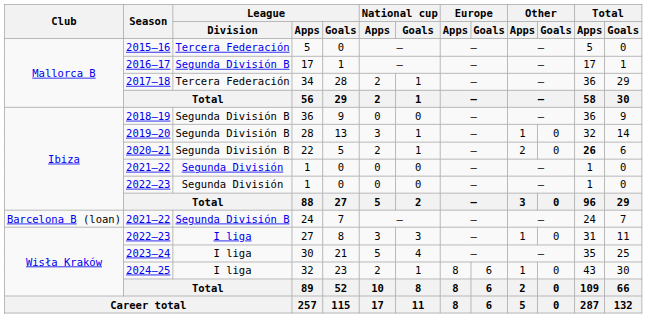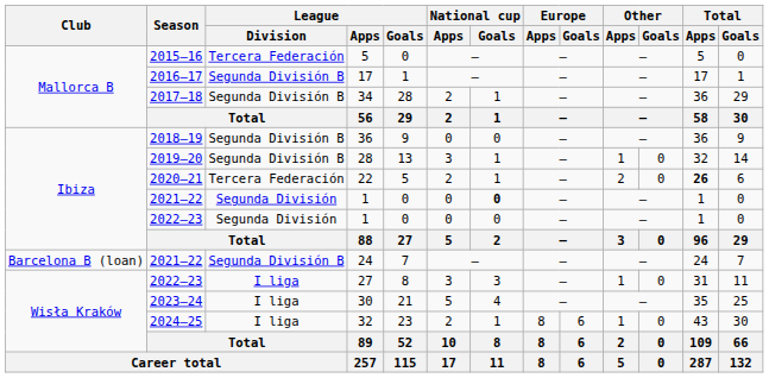 <table class="wikitable" style="text-align: center;">
 <tr>
 <th rowspan="2">Club</th>
 <th rowspan="2">Season</th>
 <th colspan="3">League</th>
 <th colspan="2">National cup</th>
 <th colspan="2">Europe</th>
 <th colspan="2">Other</th>
 <th colspan="2">Total</th>
 </tr>
 <tr>
 <th>Division</th>
 <th>Apps</th>
 <th>Goals</th>
 <th>Apps</th>
 <th>Goals</th>
 <th>Apps</th>
 <th>Goals</th>
 <th>Apps</th>
 <th>Goals</th>
 <th>Apps</th>
 <th>Goals</th>
 </tr>
 <tr>
 <td rowspan="4"><a href='#'>Mallorca B</a></td>
 <td><a href='#'>2015–16</a></td>
 <td><a href='#'>Tercera Federación</a></td>
 <td>5</td>
 <td>0</td>
 <td colspan="2">—</td>
 <td colspan="2">—</td>
 <td colspan="2">—</td>
 <td>5</td>
 <td>0</td>
 </tr>
 <tr>
 <td><a href='#'>2016–17</a></td>
 <td><a href='#'>Segunda División B</a></td>
 <td>17</td>
 <td>1</td>
 <td colspan="2">—</td>
 <td colspan="2">—</td>
 <td colspan="2">—</td>
 <td>17</td>
 <td>1</td>
 </tr>
 <tr>
 <td><a href='#'>2017–18</a></td>
-<td>Tercera Federación</td>
+<td>Segunda División B</td>
 <td>34</td>
 <td>28</td>
 <td>2</td>
 <td>1</td>
 <td colspan="2">—</td>
 <td colspan="2">—</td>
 <td>36</td>
 <td>29</td>
 </tr>
 <tr>
 <th colspan="2">Total</th>
 <th>56</th>
 <th>29</th>
 <th>2</th>
 <th>1</th>
 <th colspan="2">—</th>
 <th colspan="2">—</th>
 <th>58</th>
 <th>30</th>
 </tr>
 <tr>
 <td rowspan="6"><a href='#'>Ibiza</a></td>
 <td><a href='#'>2018–19</a></td>
 <td>Segunda División B</td>
 <td>36</td>
 <td>9</td>
 <td>0</td>
 <td>0</td>
 <td colspan="2">—</td>
 <td colspan="2">—</td>
 <td>36</td>
 <td>9</td>
 </tr>
 <tr>
 <td><a href='#'>2019–20</a></td>
 <td>Segunda División B</td>
 <td>28</td>
 <td>13</td>
 <td>3</td>
 <td>1</td>
 <td colspan="2">—</td>
 <td>1</td>
 <td>0</td>
 <td>32</td>
 <td>14</td>
 </tr>
 <tr>
 <td><a href='#'>2020–21</a></td>
-<td>Segunda División B</td>
+<td>Tercera Federación</td>
 <td>22</td>
 <td>5</td>
 <td>2</td>
 <td>1</td>
 <td colspan="2">—</td>
 <td>2</td>
 <td>0</td>
 <td><strong>26</strong></td>
 <td>6</td>
 </tr>
 <tr>
 <td><a href='#'>2021–22</a></td>
 <td><a href='#'>Segunda División</a></td>
 <td>1</td>
 <td>0</td>
 <td>0</td>
-<td>0</td>
+<td><strong>0</strong></td>
 <td colspan="2">—</td>
 <td colspan="2">—</td>
 <td>1</td>
 <td>0</td>
 </tr>
 <tr>
 <td><a href='#'>2022–23</a></td>
 <td>Segunda División</td>
 <td>1</td>
 <td>0</td>
 <td>0</td>
 <td>0</td>
 <td colspan="2">—</td>
 <td colspan="2">—</td>
 <td>1</td>
 <td>0</td>
 </tr>
 <tr>
 <th colspan="2">Total</th>
 <th>88</th>
 <th>27</th>
 <th>5</th>
 <th>2</th>
 <th colspan="2">—</th>
 <th>3</th>
 <th>0</th>
 <th>96</th>
 <th>29</th>
 </tr>
 <tr>
 <td><a href='#'>Barcelona B</a> (loan)</td>
 <td><a href='#'>2021–22</a></td>
 <td><a href='#'>Segunda División B</a></td>
 <td>24</td>
 <td>7</td>
 <td colspan="2">—</td>
 <td colspan="2">—</td>
 <td colspan="2">—</td>
 <td>24</td>
 <td>7</td>
 </tr>
 <tr>
 <td rowspan="4"><a href='#'>Wisła Kraków</a></td>
 <td><a href='#'>2022–23</a></td>
 <td><a href='#'>I liga</a></td>
 <td>27</td>
 <td>8</td>
 <td>3</td>
 <td>3</td>
 <td colspan="2">—</td>
 <td>1</td>
 <td>0</td>
 <td>31</td>
 <td>11</td>
 </tr>
 <tr>
 <td><a href='#'>2023–24</a></td>
 <td>I liga</td>
 <td>30</td>
 <td>21</td>
 <td>5</td>
 <td>4</td>
 <td colspan="2">—</td>
 <td colspan="2">—</td>
 <td>35</td>
 <td>25</td>
 </tr>
 <tr>
 <td><a href='#'>2024–25</a></td>
 <td>I liga</td>
 <td>32</td>
 <td>23</td>
 <td>2</td>
 <td>1</td>
 <td>8</td>
 <td>6</td>
 <td>1</td>
 <td>0</td>
 <td>43</td>
 <td>30</td>
 </tr>
 <tr>
 <th colspan="2">Total</th>
 <th>89</th>
 <th>52</th>
 <th>10</th>
 <th>8</th>
 <th>8</th>
 <th>6</th>
 <th>2</th>
 <th>0</th>
 <th>109</th>
 <th>66</th>
 </tr>
 <tr>
 <th colspan="3">Career total</th>
 <th>257</th>
 <th>115</th>
 <th>17</th>
 <th>11</th>
 <th>8</th>
 <th>6</th>
 <th>5</th>
 <th>0</th>
 <th>287</th>
 <th>132</th>
 </tr>
 </table>
